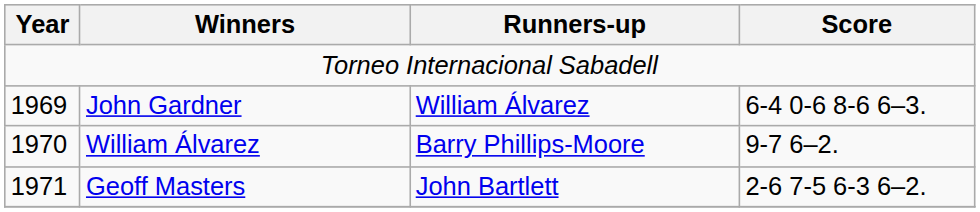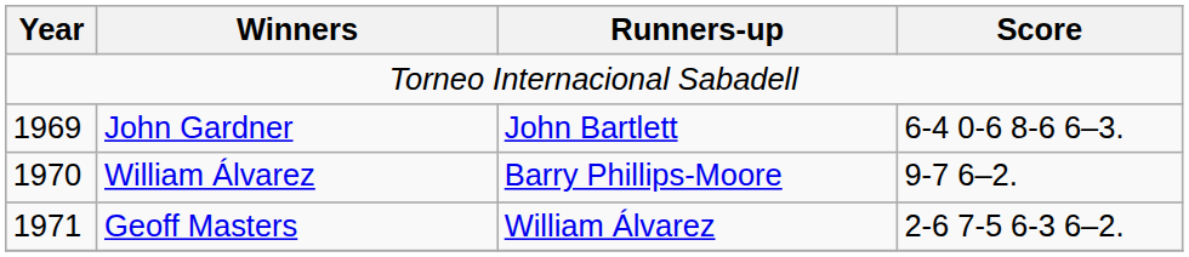 <table class="wikitable">
 <tr>
 <th style="width:40px">Year</th>
 <th style="width:200px">Winners</th>
 <th style="width:200px">Runners-up</th>
 <th style="width:140px" class="unsortable">Score</th>
 </tr>
 <tr>
 <td colspan=4 align=center><em>Torneo Internacional Sabadell</em></td>
 </tr>
 <tr>
 <td>1969</td>
 <td> <a href='#'>John Gardner</a></td>
-<td> <a href='#'>William Álvarez</a></td>
+<td> <a href='#'>John Bartlett</a></td>
 <td>6-4 0-6 8-6 6–3.</td>
 </tr>
 <tr>
 <td>1970</td>
 <td> <a href='#'>William Álvarez</a></td>
 <td> <a href='#'>Barry Phillips-Moore</a></td>
 <td>9-7 6–2.</td>
 </tr>
 <tr>
 <td>1971</td>
 <td> <a href='#'>Geoff Masters</a></td>
-<td> <a href='#'>John Bartlett</a></td>
+<td> <a href='#'>William Álvarez</a></td>
 <td>2-6 7-5 6-3 6–2.</td>
 </tr>
 <tr>
 </tr>
 </table>
